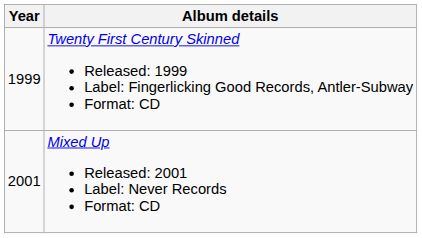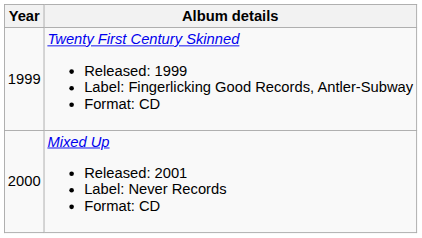 <table class="wikitable">
 <tr>
 <th>Year</th>
 <th>Album details</th>
 </tr>
 <tr>
 <td>1999</td>
 <td align="left"><em><a href='#'>Twenty First Century Skinned</a></em><br><ul><li>Released: 1999</li><li>Label: Fingerlicking Good Records, Antler-Subway</li><li>Format: CD</li></ul></td>
 </tr>
 <tr>
-<td>2001</td>
+<td>2000</td>
 <td align="left"><em><a href='#'>Mixed Up</a></em><br><ul><li>Released: 2001</li><li>Label: Never Records</li><li>Format: CD</li></ul></td>
 </tr>
 </table>
